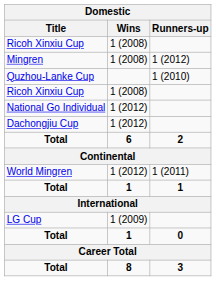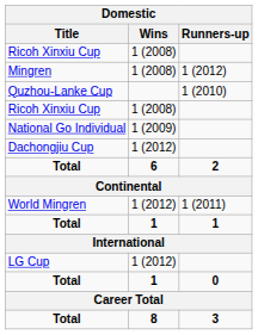 <table class="wikitable">
 <tr>
 <th colspan=3>Domestic</th>
 </tr>
 <tr>
 <th>Title</th>
 <th>Wins</th>
 <th>Runners-up</th>
 </tr>
 <tr>
 <td><a href='#'>Ricoh Xinxiu Cup</a></td>
 <td>1 (2008)</td>
 <td></td>
 </tr>
 <tr>
 <td><a href='#'>Mingren</a></td>
 <td>1 (2008)</td>
 <td>1 (2012)</td>
 </tr>
 <tr>
 <td><a href='#'>Quzhou-Lanke Cup</a></td>
 <td></td>
 <td>1 (2010)</td>
 </tr>
 <tr>
 <td><a href='#'>Ricoh Xinxiu Cup</a></td>
 <td>1 (2008)</td>
 <td></td>
 </tr>
 <tr>
 <td><a href='#'>National Go Individual</a></td>
-<td>1 (2012)</td>
+<td>1 (2009)</td>
 <td></td>
 </tr>
 <tr>
 <td><a href='#'>Dachongjiu Cup</a></td>
 <td>1 (2012)</td>
 <td></td>
 </tr>
 <tr align="center">
 <td><strong>Total</strong></td>
 <td><strong>6</strong></td>
 <td><strong>2</strong></td>
 </tr>
 <tr>
 <th colspan=3>Continental</th>
 </tr>
 <tr>
 <td><a href='#'>World Mingren</a></td>
 <td>1 (2012)</td>
 <td>1 (2011)</td>
 </tr>
 <tr align="center">
 <td><strong>Total</strong></td>
 <td><strong>1</strong></td>
 <td><strong>1</strong></td>
 </tr>
 <tr>
 <th colspan=3>International</th>
 </tr>
 <tr>
 <td><a href='#'>LG Cup</a></td>
-<td>1 (2009)</td>
+<td>1 (2012)</td>
 <td></td>
 </tr>
 <tr align="center">
 <td><strong>Total</strong></td>
 <td><strong>1</strong></td>
 <td><strong>0</strong></td>
 </tr>
 <tr>
 <th colspan=3>Career Total</th>
 </tr>
 <tr align="center">
 <td><strong>Total</strong></td>
 <td><strong>8</strong></td>
 <td><strong>3</strong></td>
 </tr>
 </table>
